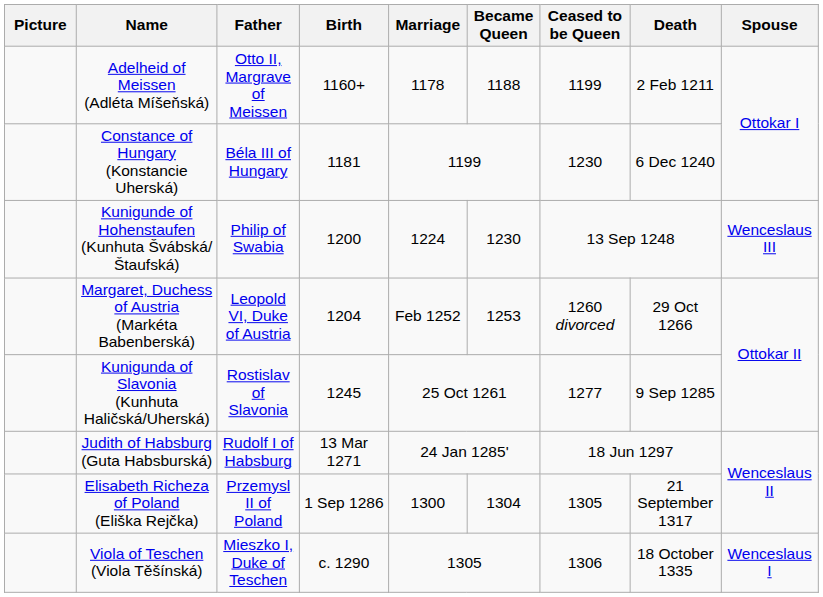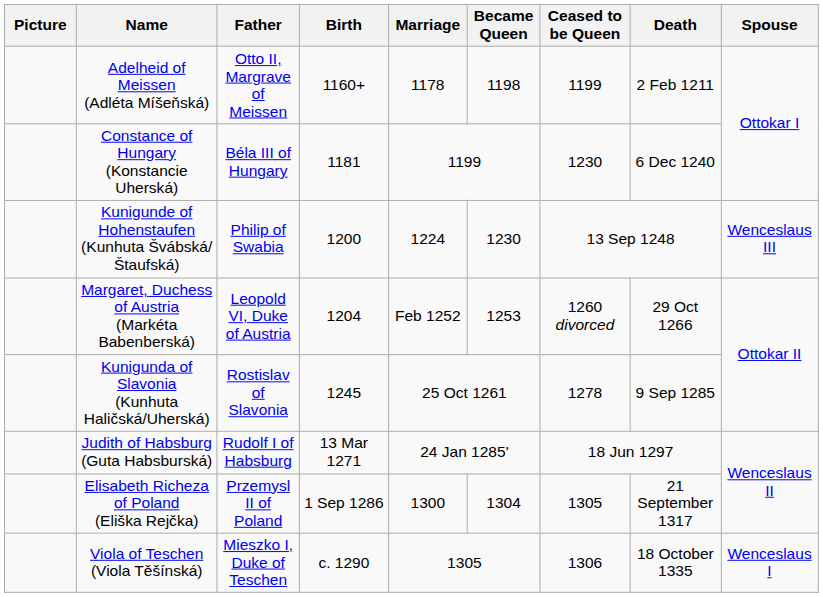 <table width=95% class="wikitable">
 <tr>
 <th width = "8%">Picture</th>
 <th width = "10%">Name</th>
 <th width = "9%">Father</th>
 <th width = "10%">Birth</th>
 <th width = "8%">Marriage</th>
 <th width = "8%">Became Queen</th>
 <th width = "10%">Ceased to be Queen</th>
 <th width = "10%">Death</th>
 <th width = "7%">Spouse</th>
 </tr>
 <tr>
 <td></td>
 <td align="center"><a href='#'>Adelheid of Meissen</a><br>(Adléta Míšeňská)</td>
 <td align="center"><a href='#'>Otto II, Margrave of Meissen</a></td>
 <td align="center">1160+</td>
 <td align="center">1178</td>
-<td align="center">1188</td>
+<td align="center">1198</td>
 <td align="center">1199</td>
 <td align="center">2 Feb 1211</td>
 <td align="center" rowspan="2"><a href='#'>Ottokar I</a></td>
 </tr>
 <tr>
 <td></td>
 <td align="center"><a href='#'>Constance of Hungary</a><br>(Konstancie Uherská)</td>
 <td align="center"><a href='#'>Béla III of Hungary</a></td>
 <td align="center">1181</td>
 <td align="center" colspan="2">1199</td>
 <td align="center">1230</td>
 <td align="center">6 Dec 1240</td>
 </tr>
 <tr>
 <td></td>
 <td align="center"><a href='#'>Kunigunde of Hohenstaufen</a><br>(Kunhuta Švábská/Štaufská)</td>
 <td align="center"><a href='#'>Philip of Swabia</a></td>
 <td align="center">1200</td>
 <td align="center">1224</td>
 <td align="center">1230</td>
 <td align="center" colspan="2">13 Sep 1248</td>
 <td align="center"><a href='#'>Wenceslaus III</a></td>
 </tr>
 <tr>
 <td></td>
 <td align="center"><a href='#'>Margaret, Duchess of Austria</a><br>(Markéta Babenberská)</td>
 <td align="center"><a href='#'>Leopold VI, Duke of Austria</a></td>
 <td align="center">1204</td>
 <td align="center">Feb 1252</td>
 <td align="center">1253</td>
 <td align="center">1260<br><em>divorced</em></td>
 <td align="center">29 Oct 1266</td>
 <td align="center" rowspan="2"><a href='#'>Ottokar II</a></td>
 </tr>
 <tr>
 <td></td>
 <td align="center"><a href='#'>Kunigunda of Slavonia</a><br>(Kunhuta Haličská/Uherská)</td>
 <td align="center"><a href='#'>Rostislav of Slavonia</a></td>
 <td align="center">1245</td>
 <td align="center" colspan="2">25 Oct 1261</td>
-<td align="center">1277</td>
+<td align="center">1278</td>
 <td align="center">9 Sep 1285</td>
 </tr>
 <tr>
 <td></td>
 <td align="center"><a href='#'>Judith of Habsburg</a><br>(Guta Habsburská)</td>
 <td align="center"><a href='#'>Rudolf I of Habsburg</a></td>
 <td align="center">13 Mar 1271</td>
 <td align="center" colspan="2">24 Jan 1285'</td>
 <td align="center" colspan="2">18 Jun 1297</td>
 <td rowspan="2" align="center"><a href='#'>Wenceslaus II</a></td>
 </tr>
 <tr>
 <td></td>
 <td align="center"><a href='#'>Elisabeth Richeza of Poland</a><br>(Eliška Rejčka)</td>
 <td align="center"><a href='#'>Przemysl II of Poland</a></td>
 <td align="center">1 Sep 1286</td>
 <td align="center">1300</td>
 <td align="center">1304</td>
 <td align="center">1305</td>
 <td align="center">21 September 1317</td>
 </tr>
 <tr>
 <td></td>
 <td align="center"><a href='#'>Viola of Teschen</a><br>(Viola Těšínská)</td>
 <td align="center"><a href='#'>Mieszko I, Duke of Teschen</a></td>
 <td align="center">c. 1290</td>
 <td align="center" colspan="2">1305</td>
 <td align="center">1306</td>
 <td align="center">18 October 1335</td>
 <td align="center"><a href='#'>Wenceslaus I</a></td>
 </tr>
 </table>
